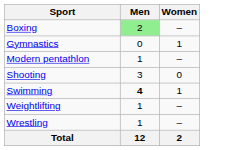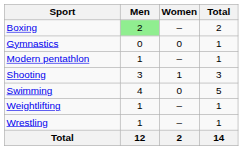 <table class="wikitable sortable" style="text-align:center;">
 <tr>
 <th width=180>Sport</th>
 <th width=55>Men</th>
 <th width=55>Women</th>
+<th width=55>Total</th>
 </tr>
 <tr>
 <td align=left><a href='#'>Boxing</a></td>
 <td style="background: lightgreen;">2</td>
 <td>–</td>
+<td>2</td>
 </tr>
 <tr>
 <td align=left><a href='#'>Gymnastics</a></td>
+<td>0</td>
 <td>0</td>
 <td>1</td>
 </tr>
 <tr>
 <td align=left><a href='#'>Modern pentathlon</a></td>
 <td>1</td>
 <td>–</td>
+<td>1</td>
 </tr>
 <tr>
 <td align=left><a href='#'>Shooting</a></td>
 <td>3</td>
-<td>0</td>
+<td>1</td>
+<td>3</td>
 </tr>
 <tr>
 <td align=left><a href='#'>Swimming</a></td>
-<td><strong>4</strong></td>
-<td>1</td>
+<td>4</td>
+<td>0</td>
+<td>5</td>
 </tr>
 <tr>
 <td align=left><a href='#'>Weightlifting</a></td>
 <td>1</td>
 <td>–</td>
+<td>1</td>
 </tr>
 <tr>
 <td align=left><a href='#'>Wrestling</a></td>
 <td>1</td>
 <td>–</td>
+<td>1</td>
 </tr>
 <tr>
 <th>Total</th>
 <th>12</th>
 <th>2</th>
+<th>14</th>
 </tr>
 </table>
